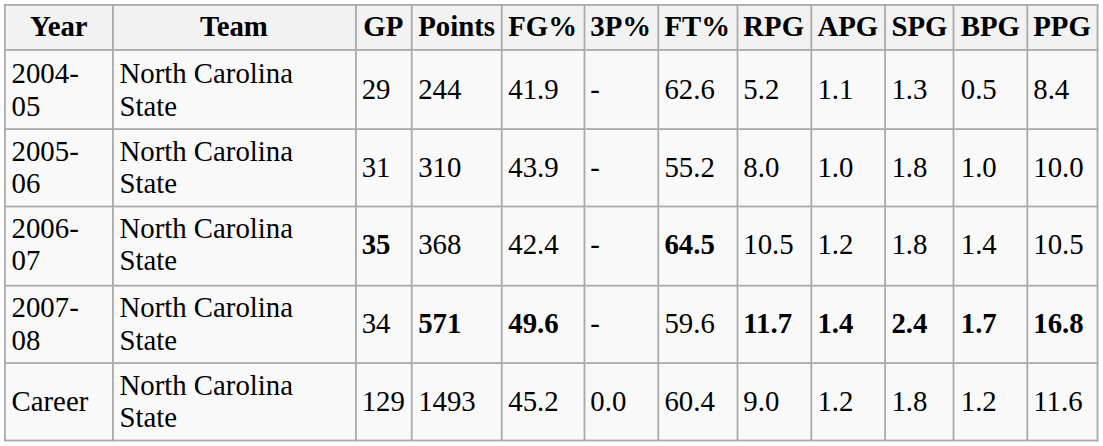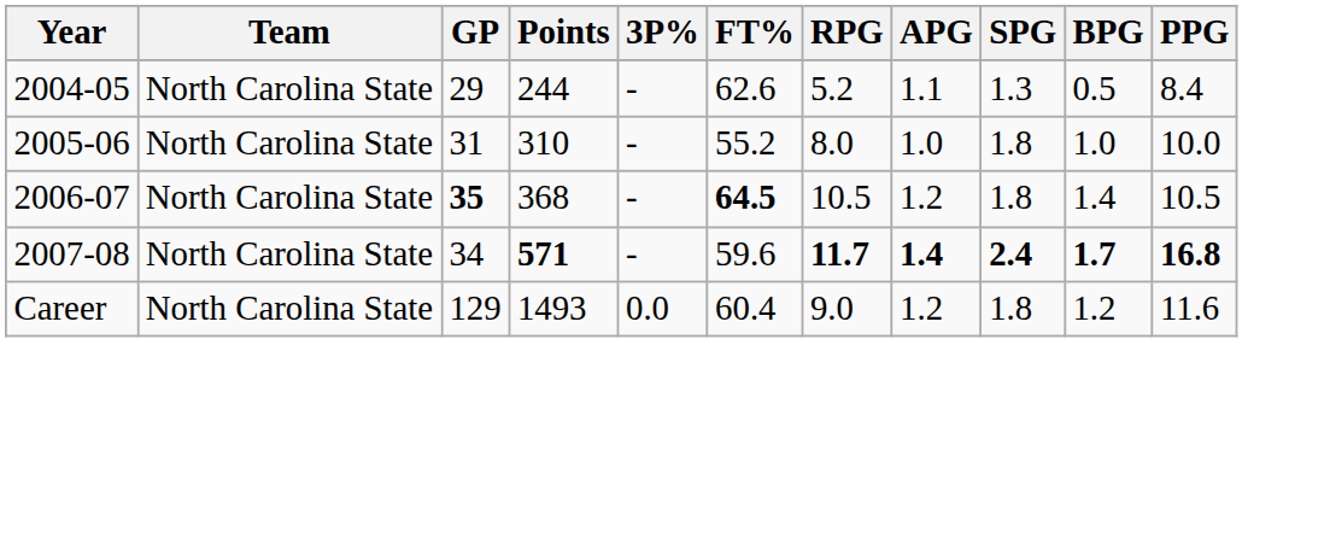 <table class="wikitable">
 <tr>
 <th>Year</th>
 <th>Team</th>
 <th>GP</th>
 <th>Points</th>
-<th>FG%</th>
 <th>3P%</th>
 <th>FT%</th>
 <th>RPG</th>
 <th>APG</th>
 <th>SPG</th>
 <th>BPG</th>
 <th>PPG</th>
 </tr>
 <tr>
 <td>2004-05</td>
 <td>North Carolina State</td>
 <td>29</td>
 <td>244</td>
-<td>41.9</td>
 <td>-</td>
 <td>62.6</td>
 <td>5.2</td>
 <td>1.1</td>
 <td>1.3</td>
 <td>0.5</td>
 <td>8.4</td>
 </tr>
 <tr>
 <td>2005-06</td>
 <td>North Carolina State</td>
 <td>31</td>
 <td>310</td>
-<td>43.9</td>
 <td>-</td>
 <td>55.2</td>
 <td>8.0</td>
 <td>1.0</td>
 <td>1.8</td>
 <td>1.0</td>
 <td>10.0</td>
 </tr>
 <tr>
 <td>2006-07</td>
 <td>North Carolina State</td>
 <td><strong>35</strong></td>
 <td>368</td>
-<td>42.4</td>
 <td>-</td>
 <td><strong>64.5</strong></td>
 <td>10.5</td>
 <td>1.2</td>
 <td>1.8</td>
 <td>1.4</td>
 <td>10.5</td>
 </tr>
 <tr>
 <td>2007-08</td>
 <td>North Carolina State</td>
 <td>34</td>
 <td><strong>571</strong></td>
-<td><strong>49.6</strong></td>
 <td>-</td>
 <td>59.6</td>
 <td><strong>11.7</strong></td>
 <td><strong>1.4</strong></td>
 <td><strong>2.4</strong></td>
 <td><strong>1.7</strong></td>
 <td><strong>16.8</strong></td>
 </tr>
 <tr>
 <td>Career</td>
 <td>North Carolina State</td>
 <td>129</td>
 <td>1493</td>
-<td>45.2</td>
 <td>0.0</td>
 <td>60.4</td>
 <td>9.0</td>
 <td>1.2</td>
 <td>1.8</td>
 <td>1.2</td>
 <td>11.6</td>
 </tr>
 </table>
